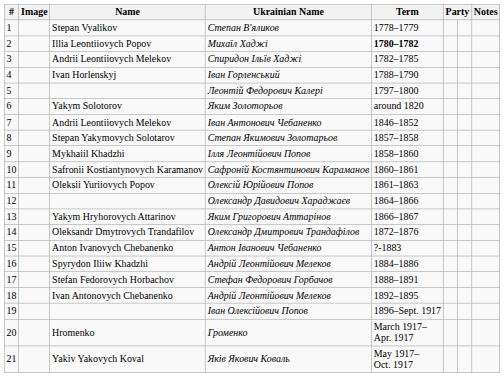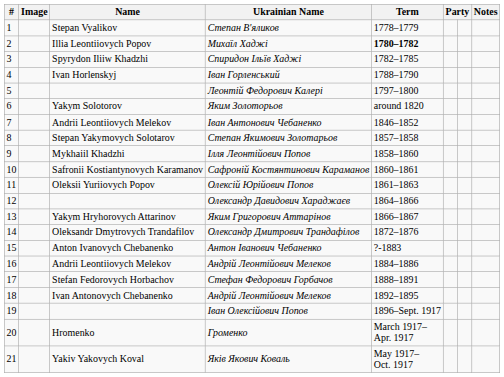 <table class="wikitable sortable">
 <tr>
 <th>#</th>
 <th>Image</th>
 <th>Name</th>
 <th>Ukrainian Name</th>
 <th>Term</th>
 <th colspan="2">Party</th>
 <th>Notes</th>
 </tr>
 <tr>
 <td>1</td>
 <td></td>
 <td>Stepan Vyalikov</td>
 <td><em>Степан В'яликов</em></td>
 <td>1778–1779</td>
 <td></td>
 <td></td>
 <td></td>
 </tr>
 <tr>
 <td>2</td>
 <td></td>
 <td>Illia Leontiiovych Popov</td>
 <td><em>Михаїл Хаджі</em></td>
 <td><strong>1780–1782</strong></td>
 <td></td>
 <td></td>
 <td></td>
 </tr>
 <tr>
 <td>3</td>
 <td></td>
-<td>Andrii Leontiiovych Melekov</td>
+<td>Spyrydon Iliiw Khadzhi</td>
 <td><em>Спиридон Ільїв Хаджі</em></td>
 <td>1782–1785</td>
 <td></td>
 <td></td>
 <td></td>
 </tr>
 <tr>
 <td>4</td>
 <td></td>
 <td>Ivan Horlenskyj</td>
 <td><em>Іван Горленський</em></td>
 <td>1788–1790</td>
 <td></td>
 <td></td>
 <td></td>
 </tr>
 <tr>
 <td>5</td>
 <td></td>
 <td></td>
 <td><em>Леонтій Федорович Калері</em></td>
 <td>1797–1800</td>
 <td></td>
 <td></td>
 <td></td>
 </tr>
 <tr>
 <td>6</td>
 <td></td>
 <td>Yakym Solotorov</td>
 <td><em>Яким Золоторьов</em></td>
 <td>around 1820</td>
 <td></td>
 <td></td>
 <td></td>
 </tr>
 <tr>
 <td>7</td>
 <td></td>
 <td>Andrii Leontiiovych Melekov</td>
 <td><em>Іван Антонович Чебаненко</em></td>
 <td>1846–1852</td>
 <td></td>
 <td></td>
 <td></td>
 </tr>
 <tr>
 <td>8</td>
 <td></td>
 <td>Stepan Yakymovych Solotarov</td>
 <td><em>Степан Якимович Золотарьов</em></td>
 <td>1857–1858</td>
 <td></td>
 <td></td>
 <td></td>
 </tr>
 <tr>
 <td>9</td>
 <td></td>
 <td>Mykhaiil Khadzhi</td>
 <td><em>Ілля Леонтійович Попов</em></td>
 <td>1858–1860</td>
 <td></td>
 <td></td>
 <td></td>
 </tr>
 <tr>
 <td>10</td>
 <td></td>
 <td>Safronii Kostiantynovych Karamanov</td>
 <td><em>Сафроній Костянтинович Караманов</em></td>
 <td>1860–1861</td>
 <td></td>
 <td></td>
 <td></td>
 </tr>
 <tr>
 <td>11</td>
 <td></td>
 <td>Oleksii Yuriiovych Popov</td>
 <td><em>Олексій Юрійович Попов</em></td>
 <td>1861–1863</td>
 <td></td>
 <td></td>
 <td></td>
 </tr>
 <tr>
 <td>12</td>
 <td></td>
 <td></td>
 <td><em>Олександр Давидович Хараджаєв</em></td>
 <td>1864–1866</td>
 <td></td>
 <td></td>
 <td></td>
 </tr>
 <tr>
 <td>13</td>
 <td></td>
 <td>Yakym Hryhorovych Attarinov</td>
 <td><em>Яким Григорович Аттарінов</em></td>
 <td>1866–1867</td>
 <td></td>
 <td></td>
 <td></td>
 </tr>
 <tr>
 <td>14</td>
 <td></td>
 <td>Oleksandr Dmytrovych Trandafilov</td>
 <td><em>Олександр Дмитрович Трандафілов</em></td>
 <td>1872–1876</td>
 <td></td>
 <td></td>
 <td></td>
 </tr>
 <tr>
 <td>15</td>
 <td></td>
 <td>Anton Ivanovych Chebanenko</td>
 <td><em>Антон Іванович Чебаненко</em></td>
 <td>?-1883</td>
 <td></td>
 <td></td>
 <td></td>
 </tr>
 <tr>
 <td>16</td>
 <td></td>
-<td>Spyrydon Iliiw Khadzhi</td>
+<td>Andrii Leontiiovych Melekov</td>
 <td><em>Андрій Леонтійович Мелеков</em></td>
 <td>1884–1886</td>
 <td></td>
 <td></td>
 <td></td>
 </tr>
 <tr>
 <td>17</td>
 <td></td>
 <td>Stefan Fedorovych Horbachov</td>
 <td><em>Стефан Федорович Горбачов</em></td>
 <td>1888–1891</td>
 <td></td>
 <td></td>
 <td></td>
 </tr>
 <tr>
 <td>18</td>
 <td></td>
 <td>Ivan Antonovych Chebanenko</td>
 <td><em>Андрій Леонтійович Мелеков</em></td>
 <td>1892–1895</td>
 <td></td>
 <td></td>
 <td></td>
 </tr>
 <tr>
 <td>19</td>
 <td></td>
 <td></td>
 <td><em>Іван Олексійович Попов</em></td>
 <td>1896–Sept. 1917</td>
 <td></td>
 <td></td>
 <td></td>
 </tr>
 <tr>
 <td>20</td>
 <td></td>
 <td>Hromenko</td>
 <td><em>Громенко</em></td>
 <td>March 1917–<br>Apr. 1917</td>
 <td></td>
 <td></td>
 <td></td>
 </tr>
 <tr>
 <td>21</td>
 <td></td>
 <td>Yakiv Yakovych Koval</td>
 <td><em>Яків Якович Коваль</em></td>
 <td>May 1917–<br>Oct. 1917</td>
 <td></td>
 <td></td>
 <td></td>
 </tr>
 </table>
